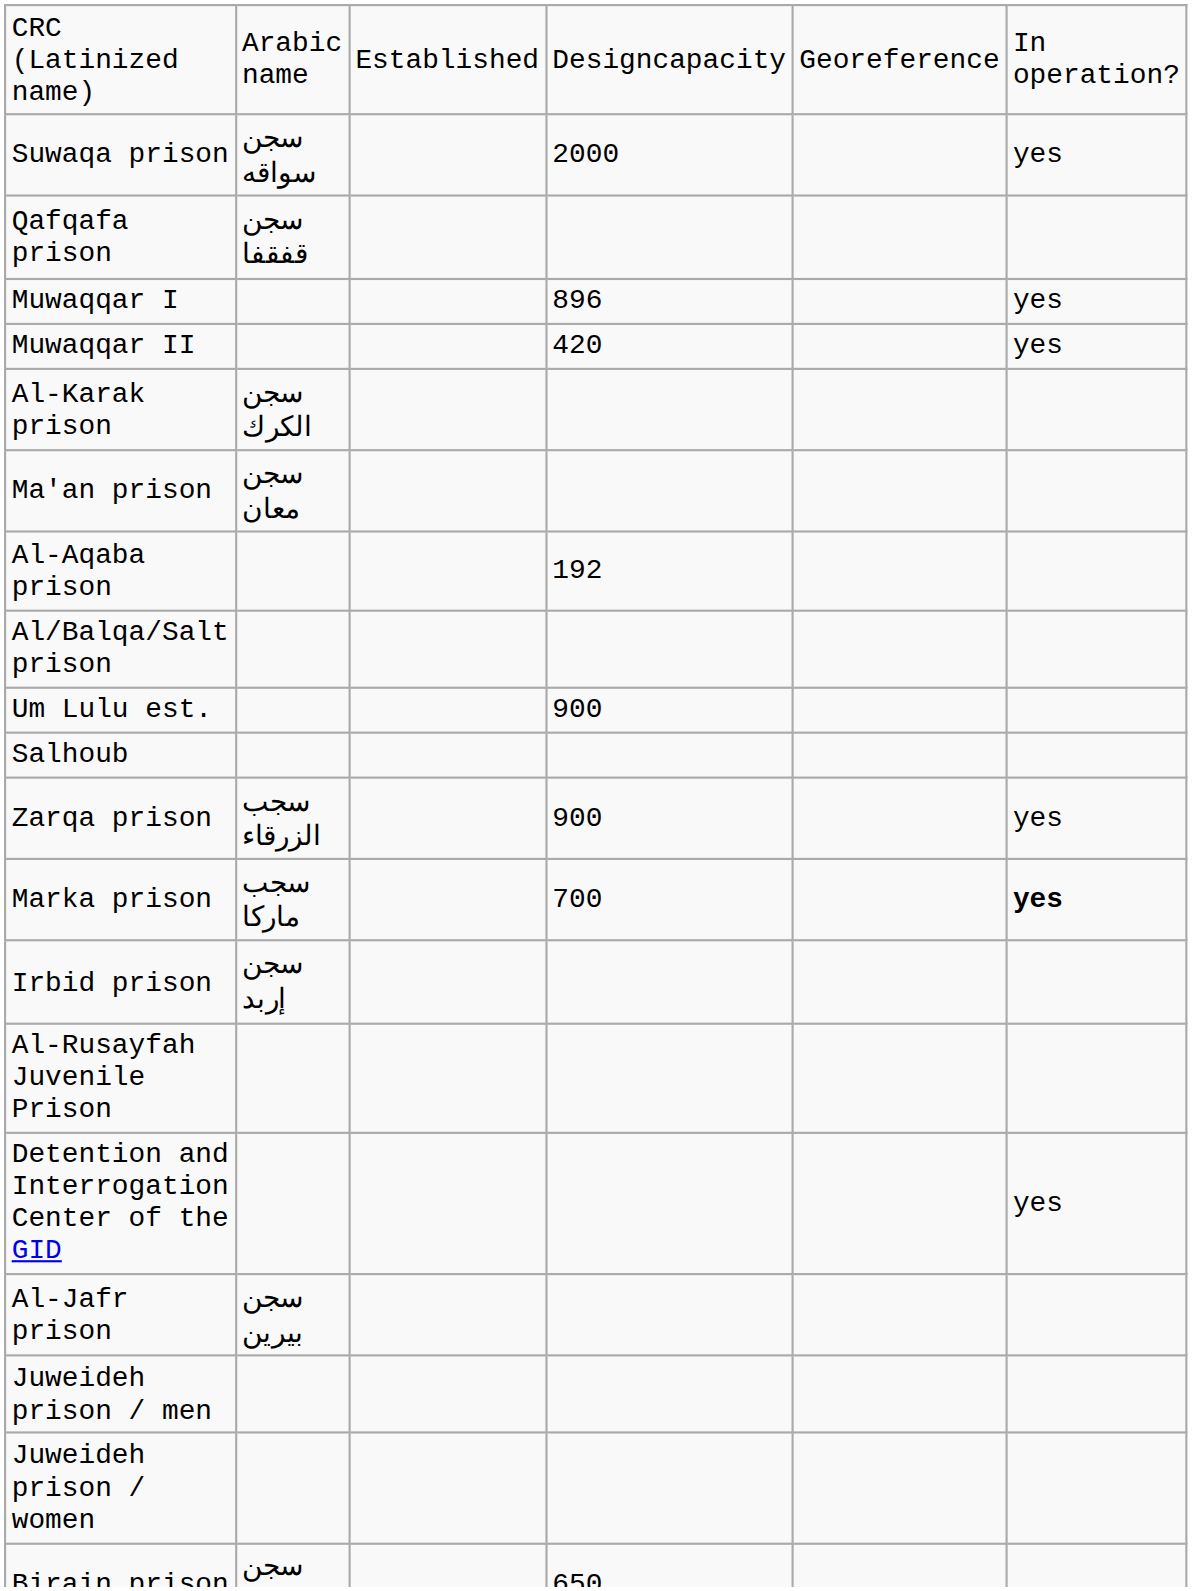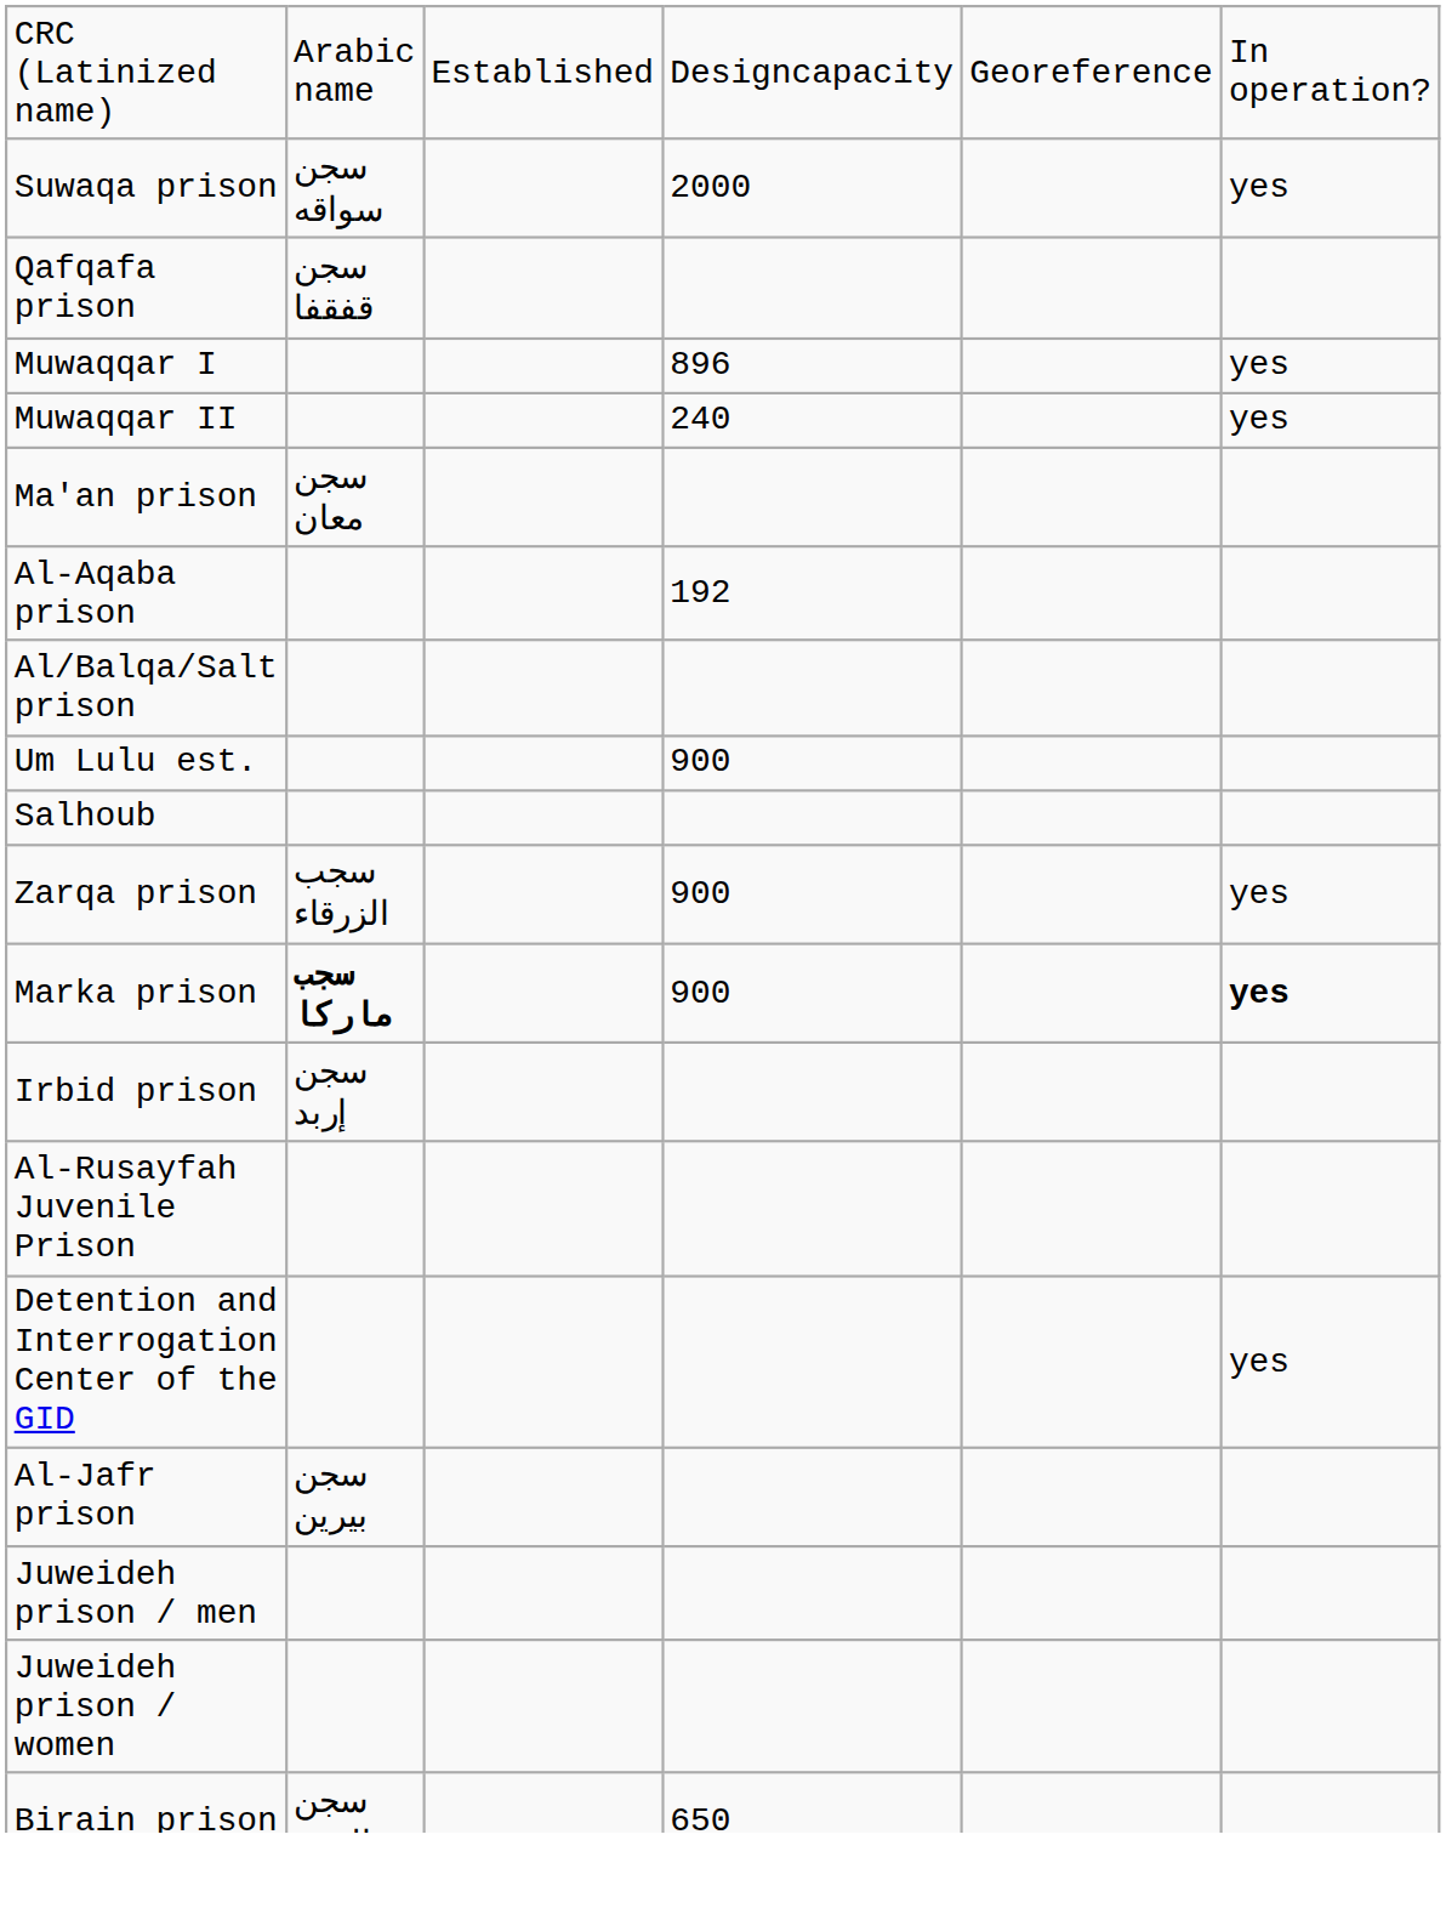 <table class="wikitable" |- bgcolor="#ececec" | width="300" align="middle">
 <tr>
 <td>CRC (Latinized name)</td>
 <td>Arabic name</td>
 <td>Established</td>
 <td>Designcapacity</td>
 <td>Georeference</td>
 <td>In operation?</td>
 </tr>
 <tr>
 <td>Suwaqa prison</td>
 <td>سجن سواقه</td>
 <td></td>
 <td>2000</td>
 <td></td>
 <td>yes</td>
 </tr>
 <tr>
 <td>Qafqafa prison</td>
 <td>سجن قفقفا</td>
 <td></td>
 <td></td>
 <td></td>
 <td></td>
 </tr>
 <tr>
 <td>Muwaqqar I</td>
 <td></td>
 <td></td>
 <td>896</td>
 <td></td>
 <td>yes</td>
 </tr>
 <tr>
 <td>Muwaqqar II</td>
 <td></td>
 <td></td>
-<td>420</td>
+<td>240</td>
 <td></td>
 <td>yes</td>
-</tr>
-<tr>
-<td>Al-Karak prison</td>
-<td>سجن الكرك</td>
-<td></td>
-<td></td>
-<td></td>
-<td></td>
 </tr>
 <tr>
 <td>Ma'an prison</td>
 <td>سجن معان</td>
 <td></td>
 <td></td>
 <td></td>
 <td></td>
 </tr>
 <tr>
 <td>Al-Aqaba prison</td>
 <td></td>
 <td></td>
 <td>192</td>
 <td></td>
 <td></td>
 </tr>
 <tr>
 <td>Al/Balqa/Salt prison</td>
 <td></td>
 <td></td>
 <td></td>
 <td></td>
 <td></td>
 </tr>
 <tr>
 <td>Um Lulu est.</td>
 <td></td>
 <td></td>
 <td>900</td>
 <td></td>
 <td></td>
 </tr>
 <tr>
 <td>Salhoub</td>
 <td></td>
 <td></td>
 <td></td>
 <td></td>
 <td></td>
 </tr>
 <tr>
 <td>Zarqa prison</td>
 <td>سجب الزرقاء</td>
 <td></td>
 <td>900</td>
 <td></td>
 <td>yes</td>
 </tr>
 <tr>
 <td>Marka prison</td>
-<td>سجب ماركا</td>
+<td><strong>سجب ماركا</strong></td>
 <td></td>
-<td>700</td>
+<td>900</td>
 <td></td>
 <td><strong>yes</strong></td>
 </tr>
 <tr>
 <td>Irbid prison</td>
 <td>سجن إربد</td>
 <td></td>
 <td></td>
 <td></td>
 <td></td>
 </tr>
 <tr>
 <td>Al-Rusayfah Juvenile Prison</td>
 <td></td>
 <td></td>
 <td></td>
 <td></td>
 <td></td>
 </tr>
 <tr>
 <td>Detention and Interrogation Center of the <a href='#'>GID</a></td>
 <td></td>
 <td></td>
 <td></td>
 <td></td>
 <td>yes</td>
 </tr>
 <tr>
 <td>Al-Jafr prison</td>
 <td>سجن بيرين</td>
 <td></td>
 <td></td>
 <td></td>
 <td></td>
 </tr>
 <tr>
 <td>Juweideh prison / men</td>
 <td></td>
 <td></td>
 <td></td>
 <td></td>
 <td></td>
 </tr>
 <tr>
 <td>Juweideh prison / women</td>
 <td></td>
 <td></td>
 <td></td>
 <td></td>
 <td></td>
 </tr>
 <tr>
 <td>Birain prison</td>
 <td>سجن الجفر</td>
 <td></td>
 <td>650</td>
 <td></td>
 <td></td>
 </tr>
 </table>
